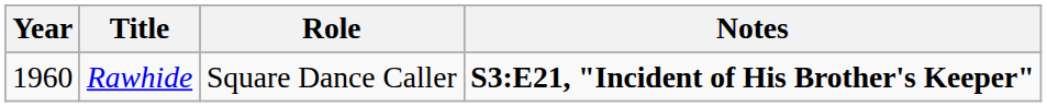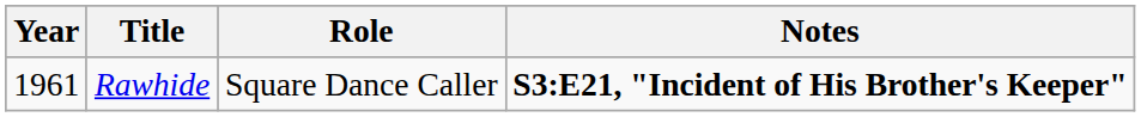 <table class="wikitable">
 <tr>
 <th>Year</th>
 <th>Title</th>
 <th>Role</th>
 <th>Notes</th>
 </tr>
 <tr>
-<td>1960</td>
+<td>1961</td>
 <td><em><a href='#'>Rawhide</a></em></td>
 <td>Square Dance Caller</td>
 <td><strong>S3:E21, "Incident of His Brother's Keeper"</strong></td>
 </tr>
 </table>
